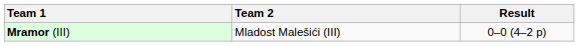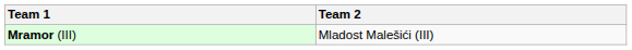 <table class="wikitable" style="width:50%">
 <tr>
 <th style="width:40%; text-align:left">Team 1</th>
 <th style="width:40%; text-align:left">Team 2</th>
-<th>Result</th>
 </tr>
 <tr>
 <td bgcolor="#ddffdd"><strong>Mramor</strong> (III)</td>
 <td>Mladost Malešići (III)</td>
-<td style="text-align:center">0–0 (4–2 p)</td>
 </tr>
 </table>
